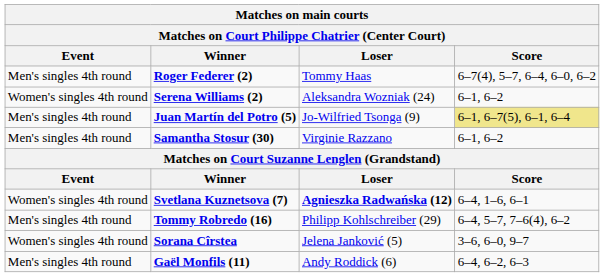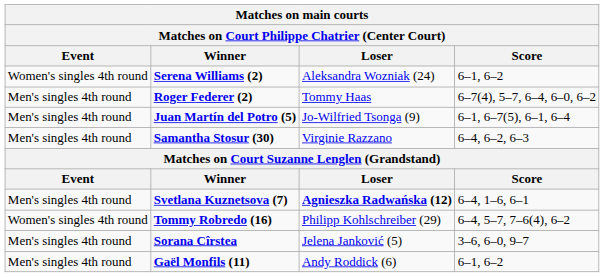 <table class="wikitable collapsible uncollapsed" style="margin:auto;">
 <tr>
 <th colspan="4" style="white-space:nowrap;"><strong>Matches on main courts</strong></th>
 </tr>
 <tr>
 <th colspan="4">Matches on <a href='#'>Court Philippe Chatrier</a> (Center Court)</th>
 </tr>
 <tr>
 <th>Event</th>
 <th>Winner</th>
 <th>Loser</th>
 <th>Score</th>
 </tr>
 <tr>
-<td>Men's singles 4th round</td>
-<td> <strong><a href='#'>Roger Federer</a> (2)</strong></td>
-<td> <a href='#'>Tommy Haas</a></td>
-<td>6–7(4), 5–7, 6–4, 6–0, 6–2</td>
-</tr>
-<tr>
 <td>Women's singles 4th round</td>
 <td> <strong><a href='#'>Serena Williams</a> (2)</strong></td>
 <td> <a href='#'>Aleksandra Wozniak</a> (24)</td>
 <td>6–1, 6–2</td>
 </tr>
 <tr>
 <td>Men's singles 4th round</td>
+<td> <strong><a href='#'>Roger Federer</a> (2)</strong></td>
+<td> <a href='#'>Tommy Haas</a></td>
+<td>6–7(4), 5–7, 6–4, 6–0, 6–2</td>
+</tr>
+<tr>
+<td>Men's singles 4th round</td>
 <td> <strong><a href='#'>Juan Martín del Potro</a> (5)</strong></td>
 <td> <a href='#'>Jo-Wilfried Tsonga</a> (9)</td>
-<td style="background: khaki;">6–1, 6–7(5), 6–1, 6–4</td>
+<td>6–1, 6–7(5), 6–1, 6–4</td>
 </tr>
 <tr>
 <td>Men's singles 4th round</td>
 <td> <strong><a href='#'>Samantha Stosur</a> (30)</strong></td>
 <td> <a href='#'>Virginie Razzano</a></td>
-<td>6–1, 6–2</td>
+<td>6–4, 6–2, 6–3</td>
 </tr>
 <tr>
 <th colspan="4">Matches on <a href='#'>Court Suzanne Lenglen</a> (Grandstand)</th>
 </tr>
 <tr>
 <th>Event</th>
 <th>Winner</th>
 <th>Loser</th>
 <th>Score</th>
 </tr>
 <tr>
-<td>Women's singles 4th round</td>
+<td>Men's singles 4th round</td>
 <td> <strong><a href='#'>Svetlana Kuznetsova</a> (7)</strong></td>
 <td><strong> <a href='#'>Agnieszka Radwańska</a> (12)</strong></td>
 <td>6–4, 1–6, 6–1</td>
 </tr>
 <tr>
-<td>Men's singles 4th round</td>
+<td>Women's singles 4th round</td>
 <td> <strong><a href='#'>Tommy Robredo</a> (16)</strong></td>
 <td> <a href='#'>Philipp Kohlschreiber</a> (29)</td>
 <td>6–4, 5–7, 7–6(4), 6–2</td>
 </tr>
 <tr>
-<td>Women's singles 4th round</td>
+<td>Men's singles 4th round</td>
 <td> <strong><a href='#'>Sorana Cîrstea</a></strong></td>
 <td> <a href='#'>Jelena Janković</a> (5)</td>
 <td>3–6, 6–0, 9–7</td>
 </tr>
 <tr>
 <td>Men's singles 4th round</td>
 <td> <strong><a href='#'>Gaël Monfils</a> (11)</strong></td>
 <td> <a href='#'>Andy Roddick</a> (6)</td>
-<td>6–4, 6–2, 6–3</td>
+<td>6–1, 6–2</td>
 </tr>
 </table>
